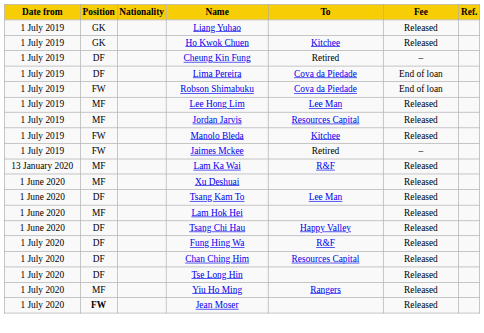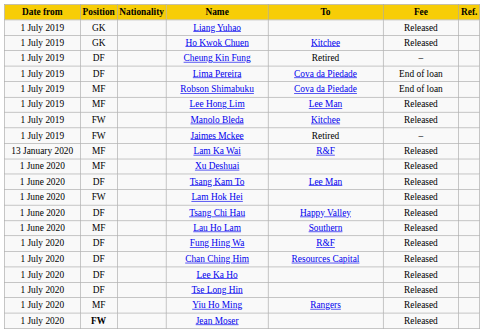 <table class="wikitable"  style="text-align:center; font-size:90%;">
 <tr>
 <th style="background:#f7cd06; color:#000000; width:110px;">Date from</th>
 <th style="background:#f7cd06; color:#000000; width:50px;">Position</th>
 <th style="background:#f7cd06; color:#000000; width:50px;">Nationality</th>
 <th style="background:#f7cd06; color:#000000; width:150px;">Name</th>
 <th style="background:#f7cd06; color:#000000; width:170px;">To</th>
 <th style="background:#f7cd06; color:#000000; width:110px;">Fee</th>
 <th style="background:#f7cd06; color:#000000; width:25px;">Ref.</th>
 </tr>
 <tr>
 <td>1 July 2019</td>
 <td>GK</td>
 <td></td>
 <td><a href='#'>Liang Yuhao</a></td>
 <td></td>
 <td>Released</td>
 <td></td>
 </tr>
 <tr>
 <td>1 July 2019</td>
 <td>GK</td>
 <td></td>
 <td><a href='#'>Ho Kwok Chuen</a></td>
 <td><a href='#'>Kitchee</a></td>
 <td>Released</td>
 <td></td>
 </tr>
 <tr>
 <td>1 July 2019</td>
 <td>DF</td>
 <td></td>
 <td><a href='#'>Cheung Kin Fung</a></td>
 <td>Retired</td>
 <td>–</td>
 <td></td>
 </tr>
 <tr>
 <td>1 July 2019</td>
 <td>DF</td>
 <td></td>
 <td><a href='#'>Lima Pereira</a></td>
 <td> <a href='#'>Cova da Piedade</a></td>
 <td>End of loan</td>
 <td></td>
 </tr>
 <tr>
 <td>1 July 2019</td>
-<td>FW</td>
+<td>MF</td>
 <td></td>
 <td><a href='#'>Robson Shimabuku</a></td>
 <td> <a href='#'>Cova da Piedade</a></td>
 <td>End of loan</td>
 <td></td>
 </tr>
 <tr>
 <td>1 July 2019</td>
 <td>MF</td>
 <td></td>
 <td><a href='#'>Lee Hong Lim</a></td>
 <td><a href='#'>Lee Man</a></td>
-<td>Released</td>
-<td></td>
-</tr>
-<tr>
-<td>1 July 2019</td>
-<td>MF</td>
-<td> </td>
-<td><a href='#'>Jordan Jarvis</a></td>
-<td><a href='#'>Resources Capital</a></td>
 <td>Released</td>
 <td></td>
 </tr>
 <tr>
 <td>1 July 2019</td>
 <td>FW</td>
 <td></td>
 <td><a href='#'>Manolo Bleda</a></td>
 <td><a href='#'>Kitchee</a></td>
 <td>Released</td>
 <td></td>
 </tr>
 <tr>
 <td>1 July 2019</td>
 <td>FW</td>
 <td></td>
 <td><a href='#'>Jaimes Mckee</a></td>
 <td>Retired</td>
 <td>–</td>
 <td></td>
 </tr>
 <tr>
 <td>13 January 2020</td>
 <td>MF</td>
 <td></td>
 <td><a href='#'>Lam Ka Wai</a></td>
 <td><a href='#'>R&F</a></td>
 <td>Released</td>
 <td></td>
 </tr>
 <tr>
 <td>1 June 2020</td>
 <td>MF</td>
 <td></td>
 <td><a href='#'>Xu Deshuai</a></td>
 <td></td>
 <td>Released</td>
 <td></td>
 </tr>
 <tr>
 <td>1 June 2020</td>
 <td>DF</td>
 <td></td>
 <td><a href='#'>Tsang Kam To</a></td>
 <td><a href='#'>Lee Man</a></td>
 <td>Released</td>
 <td></td>
 </tr>
 <tr>
 <td>1 June 2020</td>
-<td>MF</td>
+<td>FW</td>
 <td></td>
 <td><a href='#'>Lam Hok Hei</a></td>
 <td></td>
 <td>Released</td>
 <td></td>
 </tr>
 <tr>
 <td>1 June 2020</td>
 <td>DF</td>
 <td></td>
 <td><a href='#'>Tsang Chi Hau</a></td>
 <td><a href='#'>Happy Valley</a></td>
+<td>Released</td>
+<td></td>
+</tr>
+<tr>
+<td>1 June 2020</td>
+<td>MF</td>
+<td></td>
+<td><a href='#'>Lau Ho Lam</a></td>
+<td><a href='#'>Southern</a></td>
 <td>Released</td>
 <td></td>
 </tr>
 <tr>
 <td>1 July 2020</td>
 <td>DF</td>
 <td></td>
 <td><a href='#'>Fung Hing Wa</a></td>
 <td><a href='#'>R&F</a></td>
 <td>Released</td>
 <td></td>
 </tr>
 <tr>
 <td>1 July 2020</td>
 <td>DF</td>
 <td></td>
 <td><a href='#'>Chan Ching Him</a></td>
 <td><a href='#'>Resources Capital</a></td>
+<td>Released</td>
+<td></td>
+</tr>
+<tr>
+<td>1 July 2020</td>
+<td>DF</td>
+<td></td>
+<td><a href='#'>Lee Ka Ho</a></td>
+<td></td>
 <td>Released</td>
 <td></td>
 </tr>
 <tr>
 <td>1 July 2020</td>
 <td>DF</td>
 <td></td>
 <td><a href='#'>Tse Long Hin</a></td>
 <td></td>
 <td>Released</td>
 <td></td>
 </tr>
 <tr>
 <td>1 July 2020</td>
 <td>MF</td>
 <td></td>
 <td><a href='#'>Yiu Ho Ming</a></td>
 <td><a href='#'>Rangers</a></td>
 <td>Released</td>
 <td></td>
 </tr>
 <tr>
 <td>1 July 2020</td>
 <td><strong>FW</strong></td>
 <td></td>
 <td><a href='#'>Jean Moser</a></td>
 <td></td>
 <td>Released</td>
 <td></td>
 </tr>
 </table>
